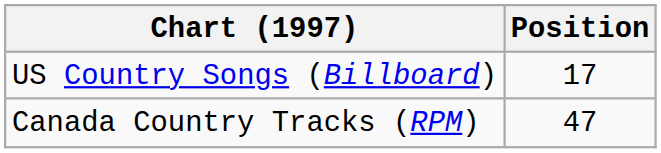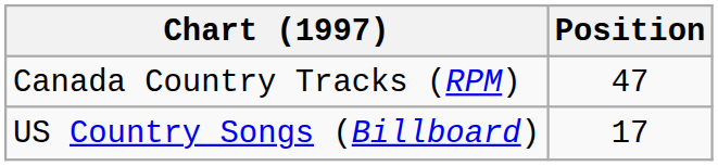 <table class="wikitable sortable">
 <tr>
 <th scope="col">Chart (1997)</th>
 <th scope="col">Position</th>
 </tr>
 <tr>
+<td>Canada Country Tracks (<em><a href='#'>RPM</a></em>)</td>
+<td align="center">47</td>
+</tr>
+<tr>
 <td>US <a href='#'>Country Songs</a> (<em><a href='#'>Billboard</a></em>)</td>
 <td align="center">17</td>
 </tr>
-<tr>
-<td>Canada Country Tracks (<em><a href='#'>RPM</a></em>)</td>
-<td align="center">47</td>
-</tr>
 </table>
